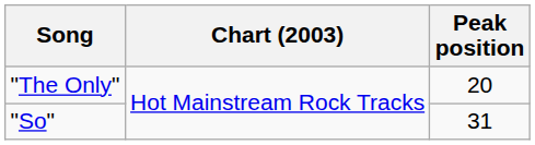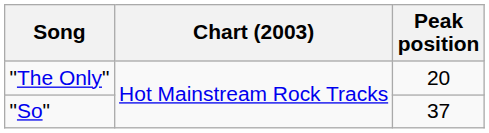 <table class="wikitable">
 <tr>
 <th>Song</th>
 <th>Chart (2003)</th>
 <th>Peak<br>position</th>
 </tr>
 <tr>
 <td>"<a href='#'>The Only</a>"</td>
 <td rowspan="2"><a href='#'>Hot Mainstream Rock Tracks</a></td>
 <td align="center">20</td>
 </tr>
 <tr>
 <td>"<a href='#'>So</a>"</td>
-<td align="center">31</td>
+<td align="center">37</td>
 </tr>
 </table>
